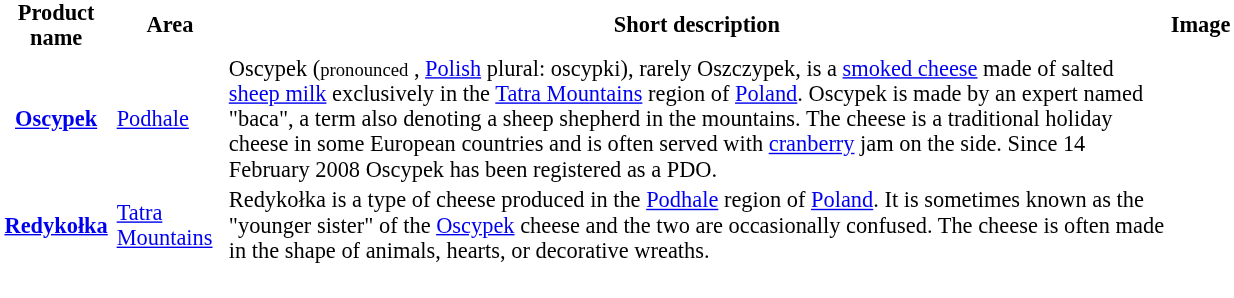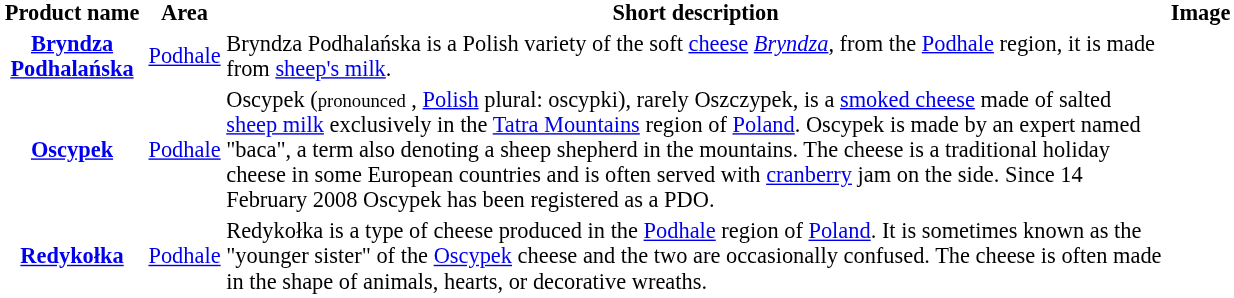 <table>
 <tr>
 <th>Product name</th>
 <th>Area</th>
 <th>Short description</th>
 <th>Image</th>
+</tr>
+<tr>
+<th><a href='#'>Bryndza Podhalańska</a></th>
+<td><a href='#'>Podhale</a></td>
+<td>Bryndza Podhalańska is a Polish variety of the soft <a href='#'>cheese</a> <em><a href='#'>Bryndza</a></em>, from the <a href='#'>Podhale</a> region, it is made from <a href='#'>sheep's milk</a>.</td>
+<td></td>
 </tr>
 <tr>
 <th><a href='#'>Oscypek</a></th>
 <td><a href='#'>Podhale</a></td>
 <td>Oscypek (<small>pronounced</small> , <a href='#'>Polish</a> plural: oscypki), rarely Oszczypek, is a <a href='#'>smoked cheese</a> made of salted <a href='#'>sheep milk</a> exclusively in the <a href='#'>Tatra Mountains</a> region of <a href='#'>Poland</a>. Oscypek is made by an expert named "baca", a term also denoting a sheep shepherd in the mountains. The cheese is a traditional holiday cheese in some European countries and is often served with <a href='#'>cranberry</a> jam on the side. Since 14 February 2008 Oscypek has been registered as a PDO.</td>
 <td></td>
 </tr>
 <tr>
 <th><a href='#'>Redykołka</a></th>
-<td><a href='#'>Tatra Mountains</a></td>
+<td><a href='#'>Podhale</a></td>
 <td>Redykołka is a type of cheese produced in the <a href='#'>Podhale</a> region of <a href='#'>Poland</a>. It is sometimes known as the "younger sister" of the <a href='#'>Oscypek</a> cheese and the two are occasionally confused. The cheese is often made in the shape of animals, hearts, or decorative wreaths.</td>
 <td></td>
 </tr>
 <tr>
 </tr>
 </table>
